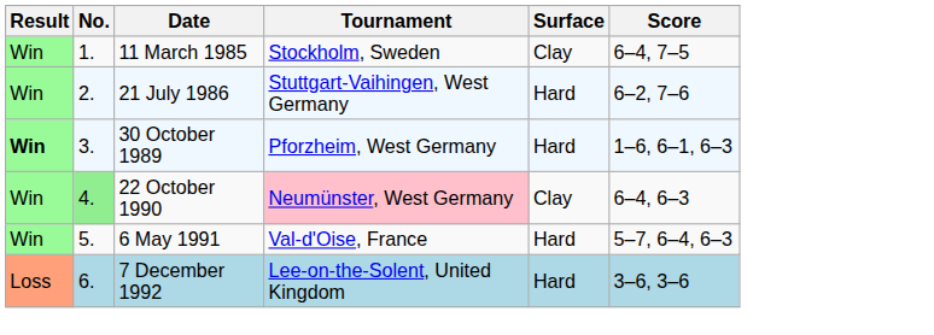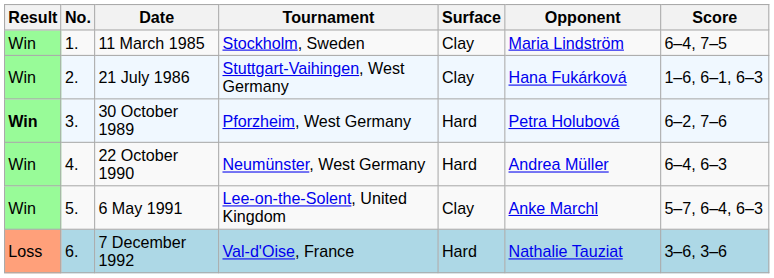 <table class="sortable wikitable" style="font-size:95%">
 <tr>
 <th style="width:40px">Result</th>
 <th style="width:20px">No.</th>
 <th style="width:110px">Date</th>
 <th style="width:200px">Tournament</th>
 <th style="width:50px">Surface</th>
+<th style="width:140px">Opponent</th>
 <th style="width:95px" class="unsortable">Score</th>
 </tr>
 <tr>
 <td style="background:#98fb98;">Win</td>
 <td>1.</td>
 <td>11 March 1985</td>
 <td><a href='#'>Stockholm</a>, Sweden</td>
 <td>Clay</td>
+<td> <a href='#'>Maria Lindström</a></td>
 <td>6–4, 7–5</td>
 </tr>
 <tr bgcolor=f0f8ff>
 <td style="background:#98fb98;">Win</td>
 <td>2.</td>
 <td>21 July 1986</td>
 <td><a href='#'>Stuttgart-Vaihingen</a>, West Germany</td>
-<td>Hard</td>
-<td>6–2, 7–6</td>
+<td>Clay</td>
+<td> <a href='#'>Hana Fukárková</a></td>
+<td>1–6, 6–1, 6–3</td>
 </tr>
 <tr bgcolor=f0f8ff>
 <td style="background:#98fb98;"><strong>Win</strong></td>
 <td>3.</td>
 <td>30 October 1989</td>
 <td><a href='#'>Pforzheim</a>, West Germany</td>
 <td>Hard</td>
-<td>1–6, 6–1, 6–3</td>
+<td> <a href='#'>Petra Holubová</a></td>
+<td>6–2, 7–6</td>
 </tr>
 <tr>
 <td style="background:#98fb98;">Win</td>
-<td style="background: lightgreen;">4.</td>
+<td>4.</td>
 <td>22 October 1990</td>
-<td style="background: pink;"><a href='#'>Neumünster</a>, West Germany</td>
-<td>Clay</td>
+<td><a href='#'>Neumünster</a>, West Germany</td>
+<td>Hard</td>
+<td> <a href='#'>Andrea Müller</a></td>
 <td>6–4, 6–3</td>
 </tr>
 <tr>
 <td style="background:#98fb98;">Win</td>
 <td>5.</td>
 <td>6 May 1991</td>
-<td><a href='#'>Val-d'Oise</a>, France</td>
-<td>Hard</td>
+<td><a href='#'>Lee-on-the-Solent</a>, United Kingdom</td>
+<td>Clay</td>
+<td> <a href='#'>Anke Marchl</a></td>
 <td>5–7, 6–4, 6–3</td>
 </tr>
 <tr style="background:lightblue;">
 <td style="background:#ffa07a;">Loss</td>
 <td>6.</td>
 <td>7 December 1992</td>
-<td><a href='#'>Lee-on-the-Solent</a>, United Kingdom</td>
+<td><a href='#'>Val-d'Oise</a>, France</td>
 <td>Hard</td>
+<td> <a href='#'>Nathalie Tauziat</a></td>
 <td>3–6, 3–6</td>
 </tr>
 </table>
